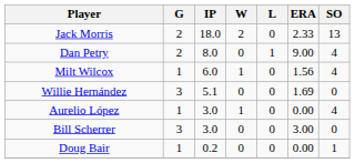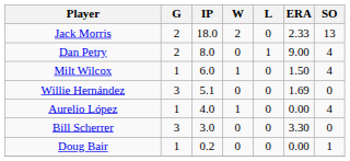 <table class="wikitable sortable">
 <tr>
 <th bgcolor="#DDDDFF" width="46%">Player</th>
 <th bgcolor="#DDDDFF" width="9%">G</th>
 <th bgcolor="#DDDDFF" width="9%">IP</th>
 <th bgcolor="#DDDDFF" width="9%">W</th>
 <th bgcolor="#DDDDFF" width="9%">L</th>
 <th bgcolor="#DDDDFF" width="9%">ERA</th>
 <th bgcolor="#DDDDFF" width="9%">SO</th>
 </tr>
 <tr align="center">
 <td><a href='#'>Jack Morris</a></td>
 <td>2</td>
 <td>18.0</td>
 <td>2</td>
 <td>0</td>
 <td>2.33</td>
 <td>13</td>
 </tr>
 <tr align="center">
 <td><a href='#'>Dan Petry</a></td>
 <td>2</td>
 <td>8.0</td>
 <td>0</td>
 <td>1</td>
 <td>9.00</td>
 <td>4</td>
 </tr>
 <tr align="center">
 <td><a href='#'>Milt Wilcox</a></td>
 <td>1</td>
 <td>6.0</td>
 <td>1</td>
 <td>0</td>
-<td>1.56</td>
+<td>1.50</td>
 <td>4</td>
 </tr>
 <tr align="center">
 <td><a href='#'>Willie Hernández</a></td>
 <td>3</td>
 <td>5.1</td>
 <td>0</td>
 <td>0</td>
 <td>1.69</td>
 <td>0</td>
 </tr>
 <tr align="center">
 <td><a href='#'>Aurelio López</a></td>
 <td>1</td>
-<td>3.0</td>
+<td>4.0</td>
 <td>1</td>
 <td>0</td>
 <td>0.00</td>
 <td>4</td>
 </tr>
 <tr align="center">
 <td><a href='#'>Bill Scherrer</a></td>
 <td>3</td>
 <td>3.0</td>
 <td>0</td>
 <td>0</td>
-<td>3.00</td>
+<td>3.30</td>
 <td>0</td>
 </tr>
 <tr align="center">
 <td><a href='#'>Doug Bair</a></td>
 <td>1</td>
 <td>0.2</td>
 <td>0</td>
 <td>0</td>
 <td>0.00</td>
 <td>1</td>
 </tr>
 <tr>
 </tr>
 </table>
